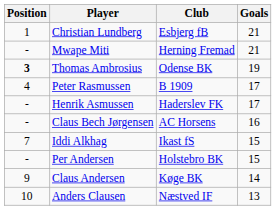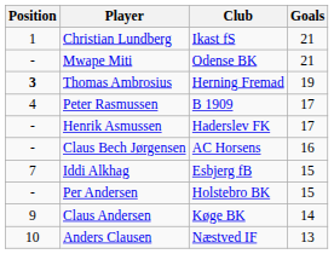 <table class="wikitable" style="text-align: center;">
 <tr>
 <th>Position</th>
 <th>Player</th>
 <th>Club</th>
 <th>Goals</th>
 </tr>
 <tr>
 <td>1</td>
 <td align="left"><a href='#'>Christian Lundberg</a></td>
-<td align="left"><a href='#'>Esbjerg fB</a></td>
+<td align="left"><a href='#'>Ikast fS</a></td>
 <td>21</td>
 </tr>
 <tr>
 <td>-</td>
 <td align="left"><a href='#'>Mwape Miti</a></td>
-<td align="left"><a href='#'>Herning Fremad</a></td>
+<td align="left"><a href='#'>Odense BK</a></td>
 <td>21</td>
 </tr>
 <tr>
 <td><strong>3</strong></td>
 <td align="left"><a href='#'>Thomas Ambrosius</a></td>
-<td align="left"><a href='#'>Odense BK</a></td>
+<td align="left"><a href='#'>Herning Fremad</a></td>
 <td>19</td>
 </tr>
 <tr>
 <td>4</td>
 <td align="left"><a href='#'>Peter Rasmussen</a></td>
 <td align="left"><a href='#'>B 1909</a></td>
 <td>17</td>
 </tr>
 <tr>
 <td>-</td>
 <td align="left"><a href='#'>Henrik Asmussen</a></td>
 <td align="left"><a href='#'>Haderslev FK</a></td>
 <td>17</td>
 </tr>
 <tr>
 <td>-</td>
 <td align="left"><a href='#'>Claus Bech Jørgensen</a></td>
 <td align="left"><a href='#'>AC Horsens</a></td>
 <td>16</td>
 </tr>
 <tr>
 <td>7</td>
 <td align="left"><a href='#'>Iddi Alkhag</a></td>
-<td align="left"><a href='#'>Ikast fS</a></td>
+<td align="left"><a href='#'>Esbjerg fB</a></td>
 <td>15</td>
 </tr>
 <tr>
 <td>-</td>
 <td align="left"><a href='#'>Per Andersen</a></td>
 <td align="left"><a href='#'>Holstebro BK</a></td>
 <td>15</td>
 </tr>
 <tr>
 <td>9</td>
 <td align="left"><a href='#'>Claus Andersen</a></td>
 <td align="left"><a href='#'>Køge BK</a></td>
 <td>14</td>
 </tr>
 <tr>
 <td>10</td>
 <td align="left"><a href='#'>Anders Clausen</a></td>
 <td align="left"><a href='#'>Næstved IF</a></td>
 <td>13</td>
 </tr>
 </table>
